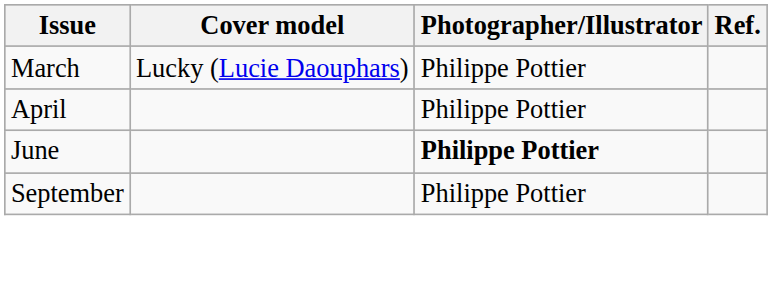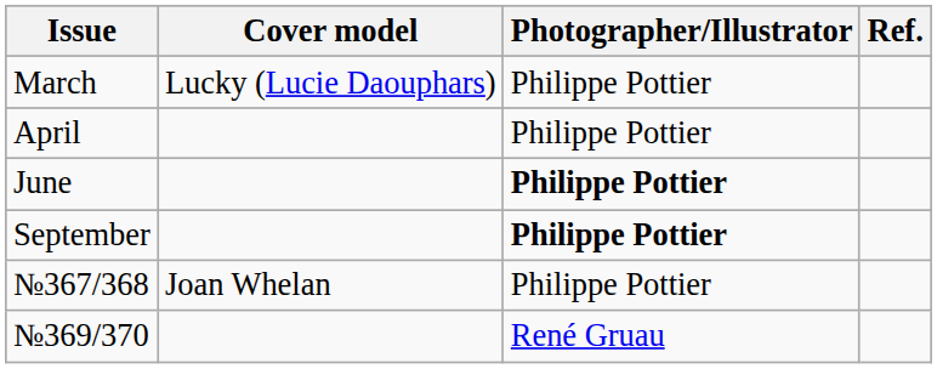 <table class="wikitable">
 <tr>
 <th>Issue</th>
 <th>Cover model</th>
 <th>Photographer/Illustrator</th>
 <th>Ref.</th>
 </tr>
 <tr>
 <td>March</td>
 <td>Lucky (<a href='#'>Lucie Daouphars</a>)</td>
 <td>Philippe Pottier</td>
 <td></td>
 </tr>
 <tr>
 <td>April</td>
 <td></td>
 <td>Philippe Pottier</td>
 <td></td>
 </tr>
 <tr>
 <td>June</td>
 <td></td>
 <td><strong>Philippe Pottier</strong></td>
 <td></td>
 </tr>
 <tr>
 <td>September</td>
 <td></td>
+<td><strong>Philippe Pottier</strong></td>
+<td></td>
+</tr>
+<tr>
+<td>№367/368</td>
+<td>Joan Whelan</td>
 <td>Philippe Pottier</td>
 <td></td>
 </tr>
+<tr>
+<td>№369/370</td>
+<td></td>
+<td><a href='#'>René Gruau</a></td>
+<td></td>
+</tr>
 </table>
